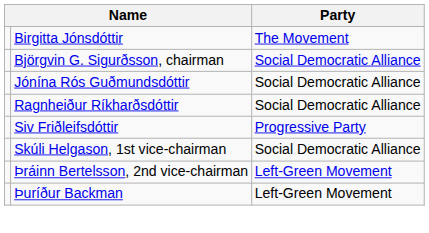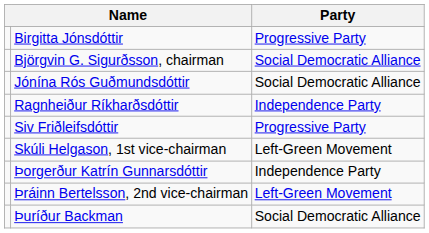 <table class="sortable wikitable">
 <tr>
 <th colspan="2">Name</th>
 <th>Party</th>
 </tr>
 <tr>
 <td></td>
 <td><a href='#'>Birgitta Jónsdóttir</a></td>
-<td><a href='#'>The Movement</a></td>
+<td><a href='#'>Progressive Party</a></td>
 </tr>
 <tr>
 <td></td>
 <td><a href='#'>Björgvin G. Sigurðsson</a>, chairman</td>
 <td><a href='#'>Social Democratic Alliance</a></td>
 </tr>
 <tr>
 <td></td>
 <td><a href='#'>Jónína Rós Guðmundsdóttir</a></td>
 <td>Social Democratic Alliance</td>
 </tr>
 <tr>
 <td></td>
 <td><a href='#'>Ragnheiður Ríkharðsdóttir</a></td>
-<td>Social Democratic Alliance</td>
+<td><a href='#'>Independence Party</a></td>
 </tr>
 <tr>
 <td></td>
 <td><a href='#'>Siv Friðleifsdóttir</a></td>
 <td><a href='#'>Progressive Party</a></td>
 </tr>
 <tr>
 <td></td>
 <td><a href='#'>Skúli Helgason</a>, 1st vice-chairman</td>
-<td>Social Democratic Alliance</td>
+<td>Left-Green Movement</td>
+</tr>
+<tr>
+<td></td>
+<td><a href='#'>Þorgerður Katrín Gunnarsdóttir</a></td>
+<td>Independence Party</td>
 </tr>
 <tr>
 <td></td>
 <td><a href='#'>Þráinn Bertelsson</a>, 2nd vice-chairman</td>
 <td><a href='#'>Left-Green Movement</a></td>
 </tr>
 <tr>
 <td></td>
 <td><a href='#'>Þuríður Backman</a></td>
-<td>Left-Green Movement</td>
+<td>Social Democratic Alliance</td>
 </tr>
 </table>
